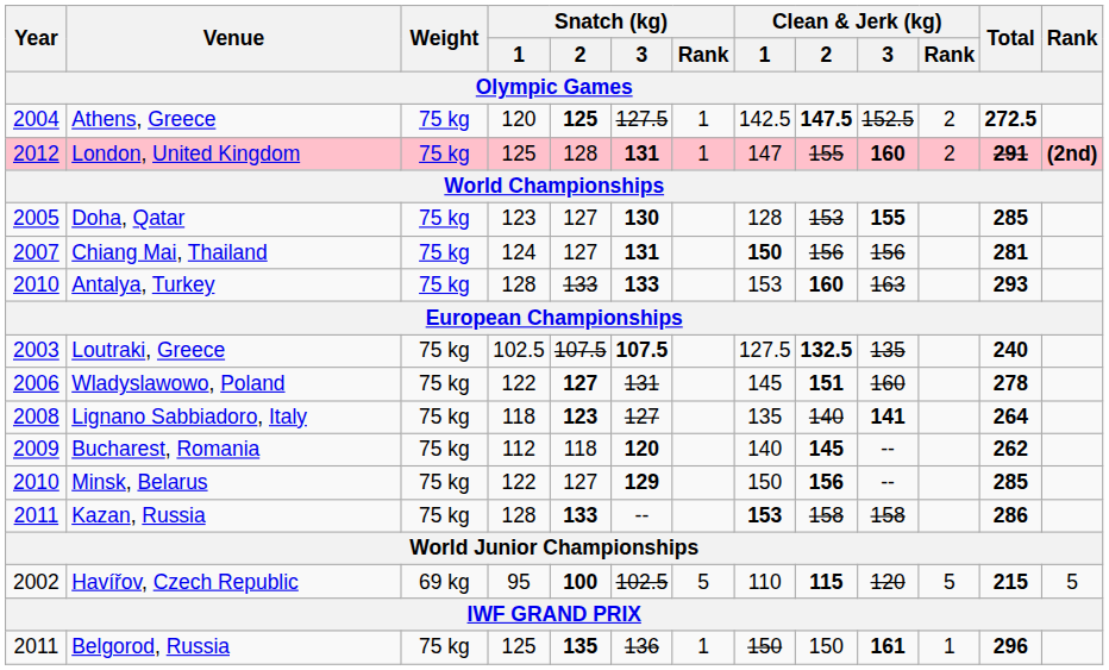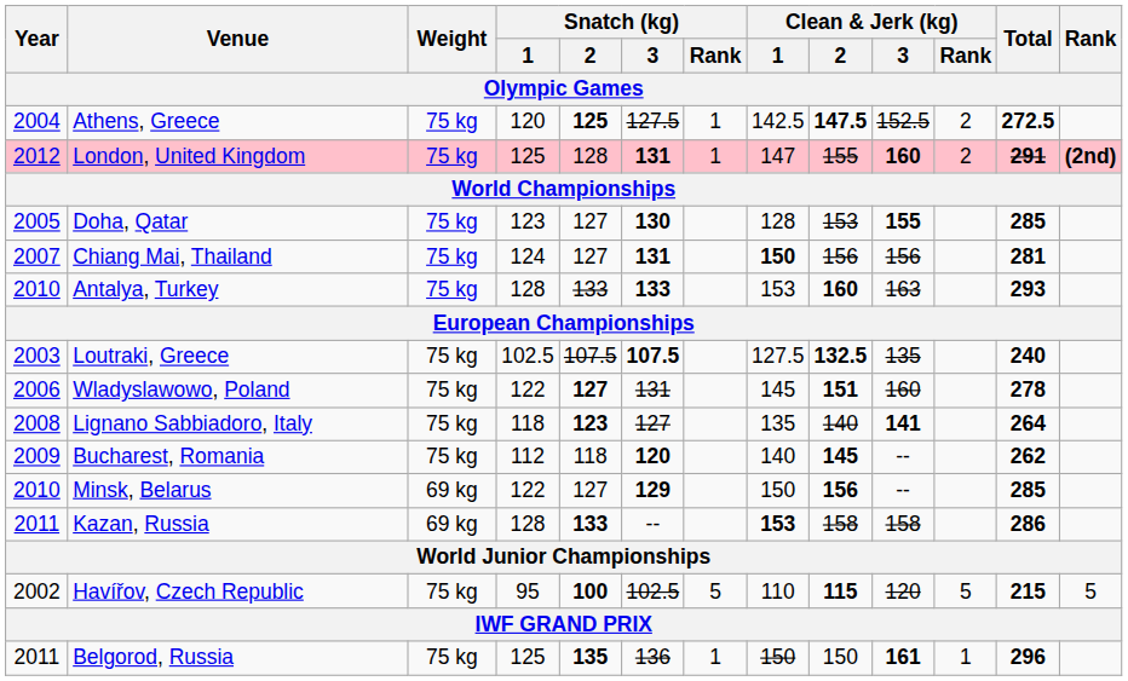 <table class="wikitable" style="text-align:center;">
 <tr>
 <th rowspan=2 width=40>Year</th>
 <th rowspan=2 width=250>Venue</th>
 <th rowspan=2 width=60>Weight</th>
 <th colspan=4>Snatch (kg)</th>
 <th colspan=4>Clean & Jerk (kg)</th>
 <th rowspan=2 width=40>Total</th>
 <th rowspan=2 width=40>Rank</th>
 </tr>
 <tr>
 <th width=40>1</th>
 <th width=40>2</th>
 <th width=40>3</th>
 <th width=40>Rank</th>
 <th width=40>1</th>
 <th width=40>2</th>
 <th width=40>3</th>
 <th width=40>Rank</th>
 </tr>
 <tr>
 <th colspan=13><a href='#'>Olympic Games</a></th>
 </tr>
 <tr>
 <td><a href='#'>2004</a></td>
 <td align=left> <a href='#'>Athens</a>, <a href='#'>Greece</a></td>
 <td><a href='#'>75 kg</a></td>
 <td>120</td>
 <td><strong>125</strong></td>
 <td><s>127.5</s></td>
 <td>1</td>
 <td>142.5</td>
 <td><strong>147.5</strong></td>
 <td><s>152.5</s></td>
 <td>2</td>
 <td><strong>272.5</strong></td>
 <td><strong></strong></td>
 </tr>
 <tr bgcolor=pink>
 <td><a href='#'>2012</a></td>
 <td align=left> <a href='#'>London</a>, <a href='#'>United Kingdom</a></td>
 <td><a href='#'>75 kg</a></td>
 <td>125</td>
 <td>128</td>
 <td><strong>131</strong></td>
 <td>1</td>
 <td>147</td>
 <td><s>155</s></td>
 <td><strong>160</strong></td>
 <td>2</td>
 <td><strong><s>291</s></strong></td>
 <td><strong> (2nd)</strong></td>
 </tr>
 <tr>
 <th colspan=13><a href='#'>World Championships</a></th>
 </tr>
 <tr>
 <td><a href='#'>2005</a></td>
 <td align=left> <a href='#'>Doha</a>, <a href='#'>Qatar</a></td>
 <td><a href='#'>75 kg</a></td>
 <td>123</td>
 <td>127</td>
 <td><strong>130</strong></td>
 <td><strong></strong></td>
 <td>128</td>
 <td><s>153</s></td>
 <td><strong>155</strong></td>
 <td><strong></strong></td>
 <td><strong>285</strong></td>
 <td><strong></strong></td>
 </tr>
 <tr>
 <td><a href='#'>2007</a></td>
 <td align=left> <a href='#'>Chiang Mai</a>, <a href='#'>Thailand</a></td>
 <td><a href='#'>75 kg</a></td>
 <td>124</td>
 <td>127</td>
 <td><strong>131</strong></td>
 <td><strong></strong></td>
 <td><strong>150</strong></td>
 <td><s>156</s></td>
 <td><s>156</s></td>
 <td><strong></strong></td>
 <td><strong>281</strong></td>
 <td><strong></strong></td>
 </tr>
 <tr>
 <td><a href='#'>2010</a></td>
 <td align=left> <a href='#'>Antalya</a>, <a href='#'>Turkey</a></td>
 <td><a href='#'>75 kg</a></td>
 <td>128</td>
 <td><s>133</s></td>
 <td><strong>133</strong></td>
 <td><strong></strong></td>
 <td>153</td>
 <td><strong>160</strong></td>
 <td><s>163</s></td>
 <td><strong></strong></td>
 <td><strong>293</strong></td>
 <td><strong></strong></td>
 </tr>
 <tr>
 <th colspan=13><a href='#'>European Championships</a></th>
 </tr>
 <tr>
 <td><a href='#'>2003</a></td>
 <td align=left> <a href='#'>Loutraki</a>, <a href='#'>Greece</a></td>
 <td>75 kg</td>
 <td>102.5</td>
 <td><s>107.5</s></td>
 <td><strong>107.5</strong></td>
 <td><strong></strong></td>
 <td>127.5</td>
 <td><strong>132.5</strong></td>
 <td><s>135</s></td>
 <td><strong></strong></td>
 <td><strong>240</strong></td>
 <td><strong></strong></td>
 </tr>
 <tr>
 <td><a href='#'>2006</a></td>
 <td align=left> <a href='#'>Wladyslawowo</a>, <a href='#'>Poland</a></td>
 <td>75 kg</td>
 <td>122</td>
 <td><strong>127</strong></td>
 <td><s>131</s></td>
 <td><strong></strong></td>
 <td>145</td>
 <td><strong>151</strong></td>
 <td><s>160</s></td>
 <td><strong></strong></td>
 <td><strong>278</strong></td>
 <td><strong></strong></td>
 </tr>
 <tr>
 <td><a href='#'>2008</a></td>
 <td align=left> <a href='#'>Lignano Sabbiadoro</a>, <a href='#'>Italy</a></td>
 <td>75 kg</td>
 <td>118</td>
 <td><strong>123</strong></td>
 <td><s>127</s></td>
 <td><strong></strong></td>
 <td>135</td>
 <td><s>140</s></td>
 <td><strong>141</strong></td>
 <td><strong></strong></td>
 <td><strong>264</strong></td>
 <td><strong></strong></td>
 </tr>
 <tr>
 <td><a href='#'>2009</a></td>
 <td align=left> <a href='#'>Bucharest</a>, <a href='#'>Romania</a></td>
 <td>75 kg</td>
 <td>112</td>
 <td>118</td>
 <td><strong>120</strong></td>
 <td><strong></strong></td>
 <td>140</td>
 <td><strong>145</strong></td>
 <td>--</td>
 <td><strong></strong></td>
 <td><strong>262</strong></td>
 <td><strong></strong></td>
 </tr>
 <tr>
 <td><a href='#'>2010</a></td>
 <td align=left> <a href='#'>Minsk</a>, <a href='#'>Belarus</a></td>
-<td>75 kg</td>
+<td>69 kg</td>
 <td>122</td>
 <td>127</td>
 <td><strong>129</strong></td>
 <td><strong></strong></td>
 <td>150</td>
 <td><strong>156</strong></td>
 <td>--</td>
 <td><strong></strong></td>
 <td><strong>285</strong></td>
 <td><strong></strong></td>
 </tr>
 <tr>
 <td><a href='#'>2011</a></td>
 <td align=left> <a href='#'>Kazan</a>, <a href='#'>Russia</a></td>
-<td>75 kg</td>
+<td>69 kg</td>
 <td>128</td>
 <td><strong>133</strong></td>
 <td>--</td>
 <td><strong></strong></td>
 <td><strong>153</strong></td>
 <td><s>158</s></td>
 <td><s>158</s></td>
 <td><strong></strong></td>
 <td><strong>286</strong></td>
 <td><strong></strong></td>
 </tr>
 <tr>
 <th colspan=13>World Junior Championships</th>
 </tr>
 <tr>
 <td>2002</td>
 <td align=left> <a href='#'>Havířov</a>, <a href='#'>Czech Republic</a></td>
-<td>69 kg</td>
+<td>75 kg</td>
 <td>95</td>
 <td><strong>100</strong></td>
 <td><s>102.5</s></td>
 <td>5</td>
 <td>110</td>
 <td><strong>115</strong></td>
 <td><s>120</s></td>
 <td>5</td>
 <td><strong>215</strong></td>
 <td>5</td>
 </tr>
 <tr>
 <th colspan=13><a href='#'>IWF GRAND PRIX</a></th>
 </tr>
 <tr>
 <td>2011</td>
 <td align=left> <a href='#'>Belgorod</a>, <a href='#'>Russia</a></td>
 <td>75 kg</td>
 <td>125</td>
 <td><strong>135</strong></td>
 <td><s>136</s></td>
 <td>1</td>
 <td><s>150</s></td>
 <td>150</td>
 <td><strong>161</strong></td>
 <td>1</td>
 <td><strong>296</strong></td>
 <td><strong></strong></td>
 </tr>
 </table>
